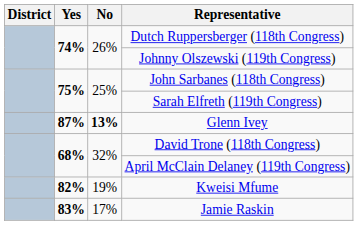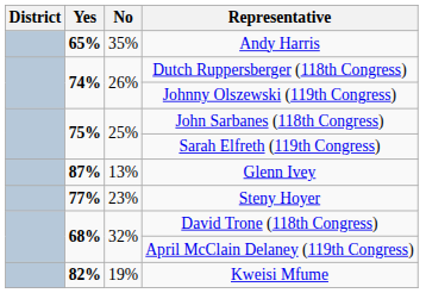 <table class="wikitable sortable">
 <tr>
 <th>District</th>
 <th>Yes</th>
 <th>No</th>
 <th>Representative</th>
+</tr>
+<tr align=center>
+<th style="background: #B6C8D9;"></th>
+<td><strong>65%</strong></td>
+<td>35%</td>
+<td><a href='#'>Andy Harris</a></td>
 </tr>
 <tr align=center>
 <th rowspan=2 style="background: #B6C8D9;"></th>
 <td rowspan=2><strong>74%</strong></td>
 <td rowspan=2>26%</td>
 <td><a href='#'>Dutch Ruppersberger</a> (<a href='#'>118th Congress</a>)</td>
 </tr>
 <tr align=center>
 <td><a href='#'>Johnny Olszewski</a> (<a href='#'>119th Congress</a>)</td>
 </tr>
 <tr align=center>
 <th rowspan=2 style="background: #B6C8D9;"></th>
 <td rowspan=2><strong>75%</strong></td>
 <td rowspan=2>25%</td>
 <td><a href='#'>John Sarbanes</a> (<a href='#'>118th Congress</a>)</td>
 </tr>
 <tr align=center>
 <td><a href='#'>Sarah Elfreth</a> (<a href='#'>119th Congress</a>)</td>
 </tr>
 <tr align=center>
 <th style="background: #B6C8D9;"></th>
 <td><strong>87%</strong></td>
-<td><strong>13%</strong></td>
+<td>13%</td>
 <td><a href='#'>Glenn Ivey</a></td>
+</tr>
+<tr align=center>
+<th style="background: #B6C8D9;"></th>
+<td><strong>77%</strong></td>
+<td>23%</td>
+<td><a href='#'>Steny Hoyer</a></td>
 </tr>
 <tr align=center>
 <th rowspan=2 style="background: #B6C8D9;"></th>
 <td rowspan=2><strong>68%</strong></td>
 <td rowspan=2>32%</td>
 <td><a href='#'>David Trone</a> (<a href='#'>118th Congress</a>)</td>
 </tr>
 <tr align=center>
 <td><a href='#'>April McClain Delaney</a> (<a href='#'>119th Congress</a>)</td>
 </tr>
 <tr align=center>
 <th style="background: #B6C8D9;"></th>
 <td><strong>82%</strong></td>
 <td>19%</td>
 <td><a href='#'>Kweisi Mfume</a></td>
 </tr>
-<tr align=center>
-<th style="background: #B6C8D9;"></th>
-<td><strong>83%</strong></td>
-<td>17%</td>
-<td><a href='#'>Jamie Raskin</a></td>
-</tr>
 </table>
